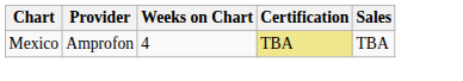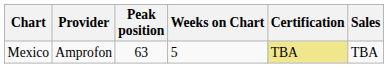 <table class="wikitable">
 <tr>
 <th>Chart</th>
 <th>Provider</th>
+<th>Peak <br>position</th>
 <th>Weeks on Chart</th>
 <th>Certification</th>
 <th>Sales</th>
 </tr>
 <tr>
 <td>Mexico</td>
 <td>Amprofon</td>
-<td>4</td>
+<td align="center">63</td>
+<td>5</td>
 <td style="background: khaki;">TBA</td>
 <td>TBA</td>
 </tr>
 </table>
